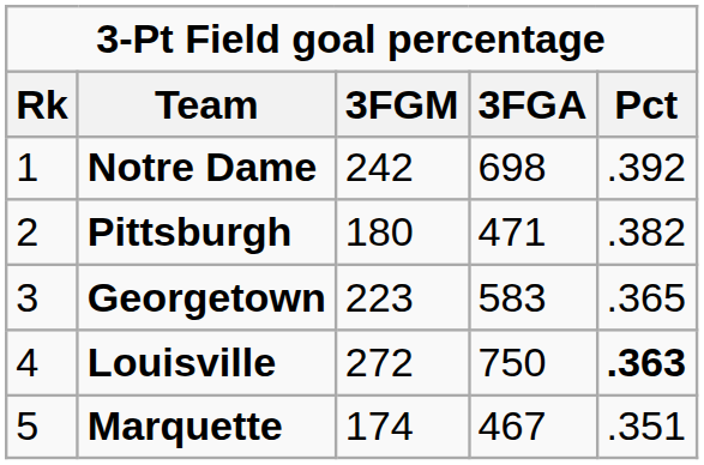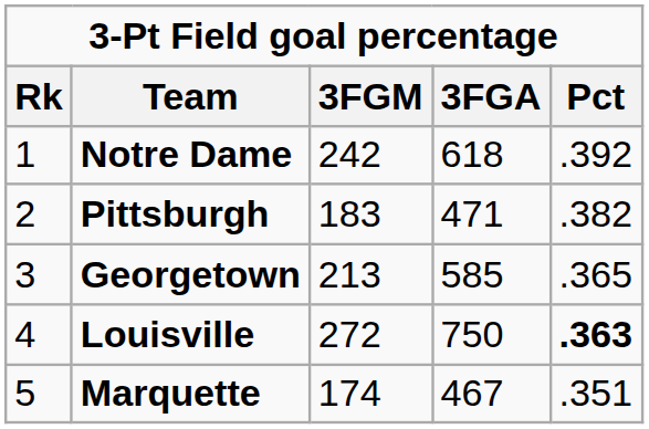 <table class="wikitable" style="white-space:nowrap; font-size:90%;">
 <tr>
 <td colspan=5 style="text-align:center"><strong>3-Pt Field goal percentage</strong></td>
 </tr>
 <tr>
 <th>Rk</th>
 <th>Team</th>
 <th>3FGM</th>
 <th>3FGA</th>
 <th>Pct</th>
 </tr>
 <tr>
 <td>1</td>
 <td><strong>Notre Dame</strong></td>
 <td>242</td>
-<td>698</td>
+<td>618</td>
 <td>.392</td>
 </tr>
 <tr>
 <td>2</td>
 <td><strong>Pittsburgh</strong></td>
-<td>180</td>
+<td>183</td>
 <td>471</td>
 <td>.382</td>
 </tr>
 <tr>
 <td>3</td>
 <td><strong>Georgetown</strong></td>
-<td>223</td>
-<td>583</td>
+<td>213</td>
+<td>585</td>
 <td>.365</td>
 </tr>
 <tr>
 <td>4</td>
 <td><strong>Louisville</strong></td>
 <td>272</td>
 <td>750</td>
 <td><strong>.363</strong></td>
 </tr>
 <tr>
 <td>5</td>
 <td><strong>Marquette</strong></td>
 <td>174</td>
 <td>467</td>
 <td>.351</td>
 </tr>
 </table>
